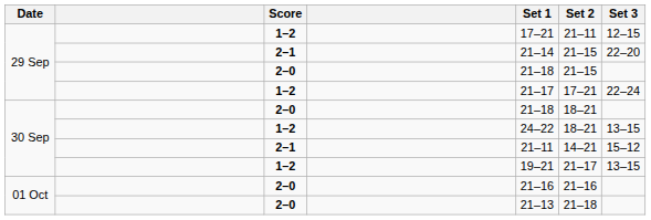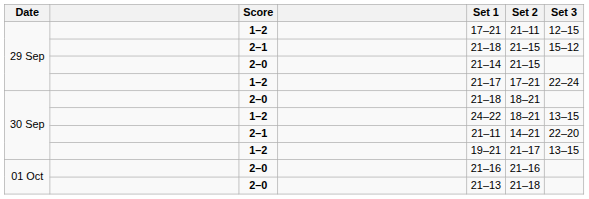 <table class="wikitable" style="text-align: center;">
 <tr>
 <th width="60">Date</th>
 <th align="right" width="270"></th>
 <th width="50">Score</th>
 <th align="left" width="270"></th>
 <th width="50">Set 1</th>
 <th width="50">Set 2</th>
 <th width="50">Set 3</th>
 </tr>
 <tr>
 <td rowspan=4>29 Sep</td>
 <td align=left></td>
 <td align=center><strong>1–2</strong></td>
 <td align=left><strong></strong></td>
 <td>17–21</td>
 <td>21–11</td>
 <td>12–15</td>
 </tr>
 <tr>
 <td align=left><strong></strong></td>
 <td align=center><strong>2–1</strong></td>
 <td align=left></td>
-<td>21–14</td>
+<td>21–18</td>
 <td>21–15</td>
-<td>22–20</td>
+<td>15–12</td>
 </tr>
 <tr>
 <td align=left><strong></strong></td>
 <td align=center><strong>2–0</strong></td>
 <td align=left></td>
-<td>21–18</td>
+<td>21–14</td>
 <td>21–15</td>
 <td></td>
 </tr>
 <tr>
 <td align=left></td>
 <td align=center><strong>1–2</strong></td>
 <td align=left><strong></strong></td>
 <td>21–17</td>
 <td>17–21</td>
 <td>22–24</td>
 </tr>
 <tr>
 <td rowspan=4>30 Sep</td>
 <td align=left><strong></strong></td>
 <td align=center><strong>2–0</strong></td>
 <td align=left></td>
 <td>21–18</td>
 <td>18–21</td>
 <td></td>
 </tr>
 <tr>
 <td align=left></td>
 <td align=center><strong>1–2</strong></td>
 <td align=left><strong></strong></td>
 <td>24–22</td>
 <td>18–21</td>
 <td>13–15</td>
 </tr>
 <tr>
 <td align=left><strong></strong></td>
 <td align=center><strong>2–1</strong></td>
 <td align=left></td>
 <td>21–11</td>
 <td>14–21</td>
-<td>15–12</td>
+<td>22–20</td>
 </tr>
 <tr>
 <td align=left></td>
 <td align=center><strong>1–2</strong></td>
 <td align=left><strong></strong></td>
 <td>19–21</td>
 <td>21–17</td>
 <td>13–15</td>
 </tr>
 <tr>
 <td rowspan=2>01 Oct</td>
 <td align=left><strong></strong></td>
 <td align=center><strong>2–0</strong></td>
 <td align=left></td>
 <td>21–16</td>
 <td>21–16</td>
 <td></td>
 </tr>
 <tr>
 <td align=left><strong></strong></td>
 <td align=center><strong>2–0</strong></td>
 <td align=left></td>
 <td>21–13</td>
 <td>21–18</td>
 <td></td>
 </tr>
 </table>
